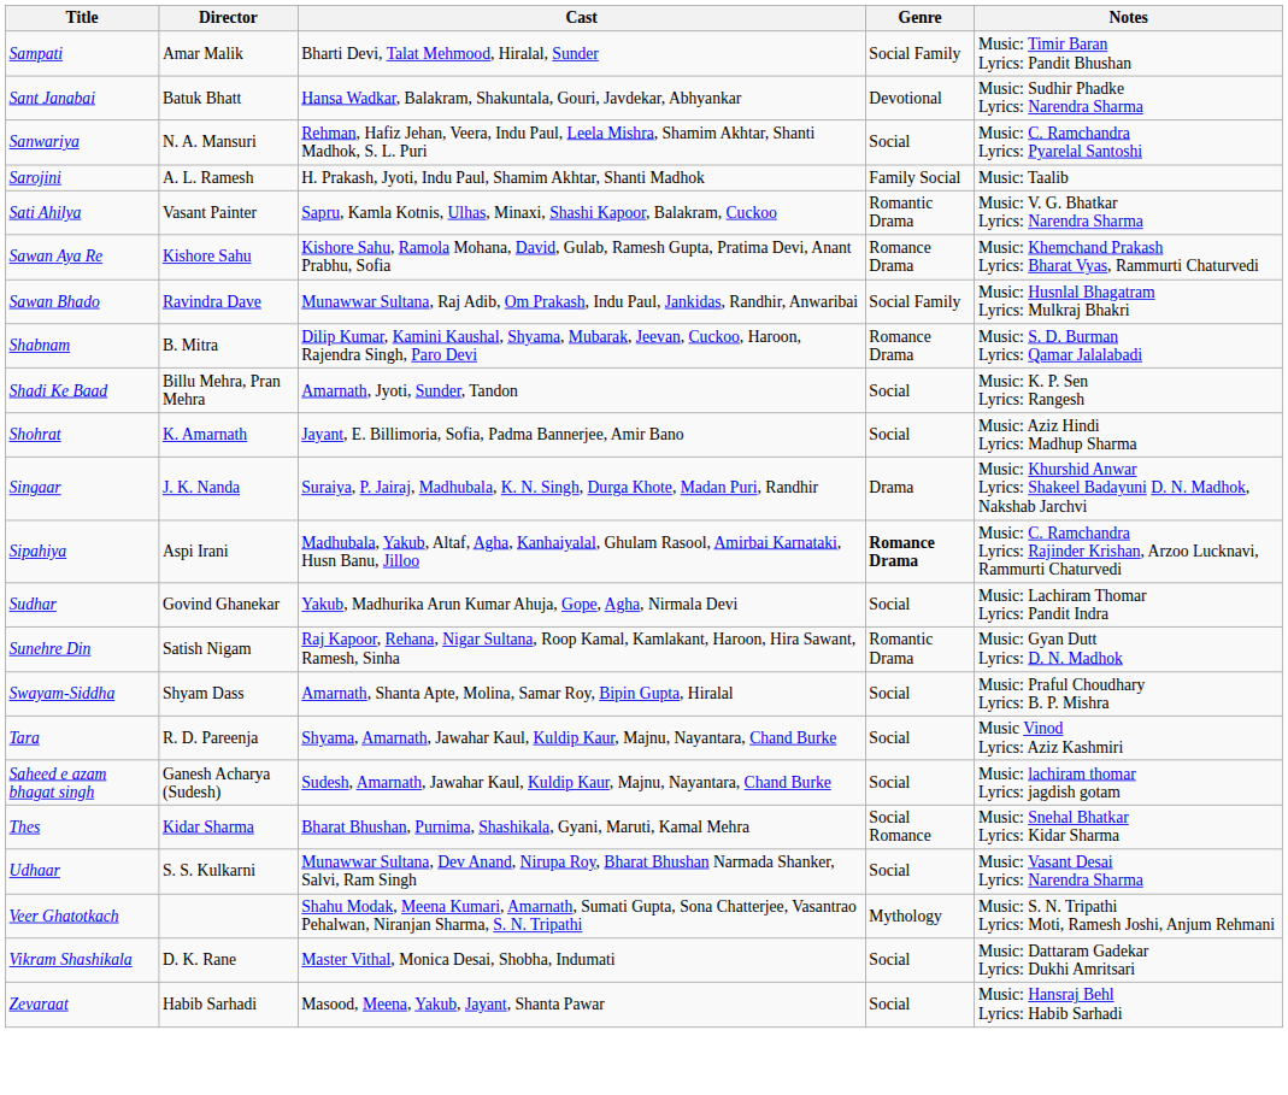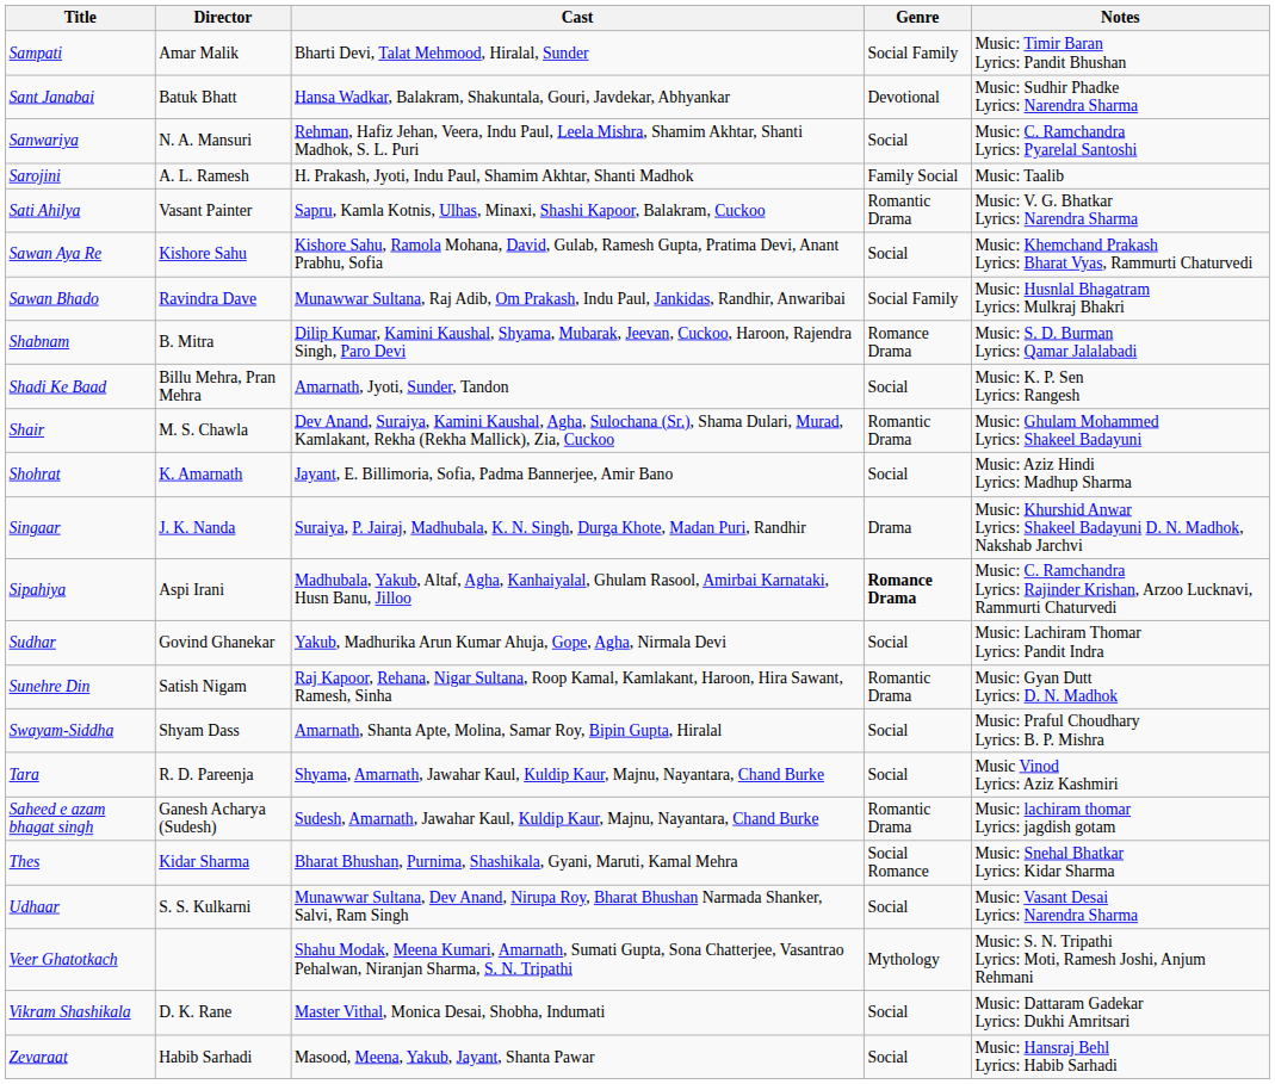 <table class="wikitable">
 <tr>
 <th>Title</th>
 <th>Director</th>
 <th>Cast</th>
 <th>Genre</th>
 <th>Notes</th>
 </tr>
 <tr>
 <td><em><a href='#'>Sampati</a></em></td>
 <td>Amar Malik</td>
 <td>Bharti Devi, <a href='#'>Talat Mehmood</a>, Hiralal, <a href='#'>Sunder</a></td>
 <td>Social Family</td>
 <td>Music: <a href='#'>Timir Baran</a><br>Lyrics: Pandit Bhushan</td>
 </tr>
 <tr>
 <td><em><a href='#'>Sant Janabai</a></em></td>
 <td>Batuk Bhatt</td>
 <td><a href='#'>Hansa Wadkar</a>, Balakram, Shakuntala, Gouri, Javdekar, Abhyankar</td>
 <td>Devotional</td>
 <td>Music: Sudhir Phadke<br>Lyrics: <a href='#'>Narendra Sharma</a></td>
 </tr>
 <tr>
 <td><em><a href='#'>Sanwariya</a></em></td>
 <td>N. A. Mansuri</td>
 <td><a href='#'>Rehman</a>, Hafiz Jehan, Veera, Indu Paul,  <a href='#'>Leela Mishra</a>, Shamim Akhtar, Shanti Madhok, S. L. Puri</td>
 <td>Social</td>
 <td>Music: <a href='#'>C. Ramchandra</a><br>Lyrics: <a href='#'>Pyarelal Santoshi</a></td>
 </tr>
 <tr>
 <td><em><a href='#'>Sarojini</a></em></td>
 <td>A. L. Ramesh</td>
 <td>H. Prakash, Jyoti, Indu Paul, Shamim Akhtar, Shanti Madhok</td>
 <td>Family Social</td>
 <td>Music: Taalib</td>
 </tr>
 <tr>
 <td><em><a href='#'>Sati Ahilya</a></em></td>
 <td>Vasant Painter</td>
 <td><a href='#'>Sapru</a>, Kamla Kotnis, <a href='#'>Ulhas</a>, Minaxi, <a href='#'>Shashi Kapoor</a>, Balakram, <a href='#'>Cuckoo</a></td>
 <td>Romantic Drama</td>
 <td>Music: V. G. Bhatkar<br>Lyrics: <a href='#'>Narendra Sharma</a></td>
 </tr>
 <tr>
 <td><em><a href='#'>Sawan Aya Re</a></em></td>
 <td><a href='#'>Kishore Sahu</a></td>
 <td><a href='#'>Kishore Sahu</a>, <a href='#'>Ramola</a>  Mohana, <a href='#'>David</a>, Gulab, Ramesh Gupta, Pratima Devi, Anant Prabhu, Sofia</td>
-<td>Romance Drama</td>
+<td>Social</td>
 <td>Music: <a href='#'>Khemchand Prakash</a><br>Lyrics: <a href='#'>Bharat Vyas</a>, Rammurti Chaturvedi</td>
 </tr>
 <tr>
 <td><em><a href='#'>Sawan Bhado</a></em></td>
 <td><a href='#'>Ravindra Dave</a></td>
 <td><a href='#'>Munawwar Sultana</a>, Raj Adib, <a href='#'>Om Prakash</a>, Indu Paul, <a href='#'>Jankidas</a>, Randhir, Anwaribai</td>
 <td>Social Family</td>
 <td>Music: <a href='#'>Husnlal Bhagatram</a><br>Lyrics: Mulkraj Bhakri</td>
 </tr>
 <tr>
 <td><em><a href='#'>Shabnam</a></em></td>
 <td>B. Mitra</td>
 <td><a href='#'>Dilip Kumar</a>, <a href='#'>Kamini Kaushal</a>, <a href='#'>Shyama</a>, <a href='#'>Mubarak</a>, <a href='#'>Jeevan</a>, <a href='#'>Cuckoo</a>, Haroon, Rajendra Singh, <a href='#'>Paro Devi</a></td>
 <td>Romance Drama</td>
 <td>Music: <a href='#'>S. D. Burman</a><br>Lyrics: <a href='#'>Qamar Jalalabadi</a></td>
 </tr>
 <tr>
 <td><em><a href='#'>Shadi Ke Baad</a></em></td>
 <td>Billu Mehra, Pran Mehra</td>
 <td><a href='#'>Amarnath</a>, Jyoti, <a href='#'>Sunder</a>, Tandon</td>
 <td>Social</td>
 <td>Music: K. P. Sen<br>Lyrics: Rangesh</td>
+</tr>
+<tr>
+<td><em><a href='#'>Shair</a></em></td>
+<td>M. S. Chawla</td>
+<td><a href='#'>Dev Anand</a>, <a href='#'>Suraiya</a>, <a href='#'>Kamini Kaushal</a>, <a href='#'>Agha</a>, <a href='#'>Sulochana (Sr.)</a>, Shama Dulari, <a href='#'>Murad</a>, Kamlakant, Rekha (Rekha Mallick), Zia, <a href='#'>Cuckoo</a></td>
+<td>Romantic Drama</td>
+<td>Music: <a href='#'>Ghulam Mohammed</a><br>Lyrics: <a href='#'>Shakeel Badayuni</a></td>
 </tr>
 <tr>
 <td><em><a href='#'>Shohrat</a></em></td>
 <td><a href='#'>K. Amarnath</a></td>
 <td><a href='#'>Jayant</a>, E. Billimoria, Sofia, Padma Bannerjee, Amir Bano</td>
 <td>Social</td>
 <td>Music: Aziz Hindi<br>Lyrics: Madhup Sharma</td>
 </tr>
 <tr>
 <td><em><a href='#'>Singaar</a></em></td>
 <td><a href='#'>J. K. Nanda</a></td>
 <td><a href='#'>Suraiya</a>, <a href='#'>P. Jairaj</a>, <a href='#'>Madhubala</a>, <a href='#'>K. N. Singh</a>, <a href='#'>Durga Khote</a>, <a href='#'>Madan Puri</a>, Randhir</td>
 <td>Drama</td>
 <td>Music: <a href='#'>Khurshid Anwar</a><br>Lyrics: <a href='#'>Shakeel Badayuni</a> <a href='#'>D. N. Madhok</a>, Nakshab Jarchvi</td>
 </tr>
 <tr>
 <td><em><a href='#'>Sipahiya</a></em></td>
 <td>Aspi Irani</td>
 <td><a href='#'>Madhubala</a>, <a href='#'>Yakub</a>, Altaf, <a href='#'>Agha</a>, <a href='#'>Kanhaiyalal</a>, Ghulam Rasool, <a href='#'>Amirbai Karnataki</a>, Husn Banu, <a href='#'>Jilloo</a></td>
 <td><strong>Romance Drama</strong></td>
 <td>Music: <a href='#'>C. Ramchandra</a><br>Lyrics: <a href='#'>Rajinder Krishan</a>, Arzoo Lucknavi, Rammurti Chaturvedi</td>
 </tr>
 <tr>
 <td><em><a href='#'>Sudhar</a></em></td>
 <td>Govind Ghanekar</td>
 <td><a href='#'>Yakub</a>, Madhurika Arun Kumar Ahuja, <a href='#'>Gope</a>, <a href='#'>Agha</a>, Nirmala Devi</td>
 <td>Social</td>
 <td>Music: Lachiram Thomar<br>Lyrics: Pandit Indra</td>
 </tr>
 <tr>
 <td><em><a href='#'>Sunehre Din</a></em></td>
 <td>Satish Nigam</td>
 <td><a href='#'>Raj Kapoor</a>, <a href='#'>Rehana</a>, <a href='#'>Nigar Sultana</a>, Roop Kamal, Kamlakant, Haroon, Hira Sawant, Ramesh, Sinha</td>
 <td>Romantic Drama</td>
 <td>Music: Gyan Dutt<br>Lyrics: <a href='#'>D. N. Madhok</a></td>
 </tr>
 <tr>
 <td><em><a href='#'>Swayam-Siddha</a></em></td>
 <td>Shyam Dass</td>
 <td><a href='#'>Amarnath</a>,  Shanta Apte, Molina, Samar Roy, <a href='#'>Bipin Gupta</a>, Hiralal</td>
 <td>Social</td>
 <td>Music: Praful Choudhary<br>Lyrics: B. P. Mishra</td>
 </tr>
 <tr>
 <td><em><a href='#'>Tara</a></em></td>
 <td>R. D. Pareenja</td>
 <td><a href='#'>Shyama</a>, <a href='#'>Amarnath</a>, Jawahar Kaul, <a href='#'>Kuldip Kaur</a>, Majnu, Nayantara, <a href='#'>Chand Burke</a></td>
 <td>Social</td>
 <td>Music <a href='#'>Vinod</a><br>Lyrics: Aziz Kashmiri</td>
 </tr>
 <tr>
 <td><em><a href='#'>Saheed e azam bhagat singh</a></em></td>
 <td>Ganesh Acharya (Sudesh)</td>
 <td><a href='#'>Sudesh</a>, <a href='#'>Amarnath</a>, Jawahar Kaul, <a href='#'>Kuldip Kaur</a>, Majnu, Nayantara, <a href='#'>Chand Burke</a></td>
-<td>Social</td>
+<td>Romantic Drama</td>
 <td>Music: <a href='#'>lachiram thomar</a><br>Lyrics: jagdish gotam</td>
 </tr>
 <tr>
 <td><em><a href='#'>Thes</a></em></td>
 <td><a href='#'>Kidar Sharma</a></td>
 <td><a href='#'>Bharat Bhushan</a>, <a href='#'>Purnima</a>, <a href='#'>Shashikala</a>, Gyani, Maruti, Kamal Mehra</td>
 <td>Social Romance</td>
 <td>Music: <a href='#'>Snehal Bhatkar</a><br>Lyrics: Kidar Sharma</td>
 </tr>
 <tr>
 <td><em><a href='#'>Udhaar</a></em></td>
 <td>S. S. Kulkarni</td>
 <td><a href='#'>Munawwar Sultana</a>, <a href='#'>Dev Anand</a>, <a href='#'>Nirupa Roy</a>, <a href='#'>Bharat Bhushan</a> Narmada Shanker, Salvi, Ram Singh</td>
 <td>Social</td>
 <td>Music: <a href='#'>Vasant Desai</a><br>Lyrics: <a href='#'>Narendra Sharma</a></td>
 </tr>
 <tr>
 <td><em><a href='#'>Veer Ghatotkach</a></em></td>
 <td></td>
 <td><a href='#'>Shahu Modak</a>, <a href='#'>Meena Kumari</a>, <a href='#'>Amarnath</a>, Sumati Gupta, Sona Chatterjee, Vasantrao Pehalwan, Niranjan Sharma, <a href='#'>S. N. Tripathi</a></td>
 <td>Mythology</td>
 <td>Music: S. N. Tripathi<br>Lyrics: Moti, Ramesh Joshi, Anjum Rehmani</td>
 </tr>
 <tr>
 <td><em><a href='#'>Vikram Shashikala</a></em></td>
 <td>D. K. Rane</td>
 <td><a href='#'>Master Vithal</a>, Monica Desai, Shobha, Indumati</td>
 <td>Social</td>
 <td>Music: Dattaram Gadekar<br>Lyrics: Dukhi Amritsari</td>
 </tr>
 <tr>
 <td><em><a href='#'>Zevaraat</a></em></td>
 <td>Habib Sarhadi</td>
 <td>Masood, <a href='#'>Meena</a>, <a href='#'>Yakub</a>, <a href='#'>Jayant</a>, Shanta Pawar</td>
 <td>Social</td>
 <td>Music: <a href='#'>Hansraj Behl</a><br>Lyrics: Habib Sarhadi</td>
 </tr>
 </table>
